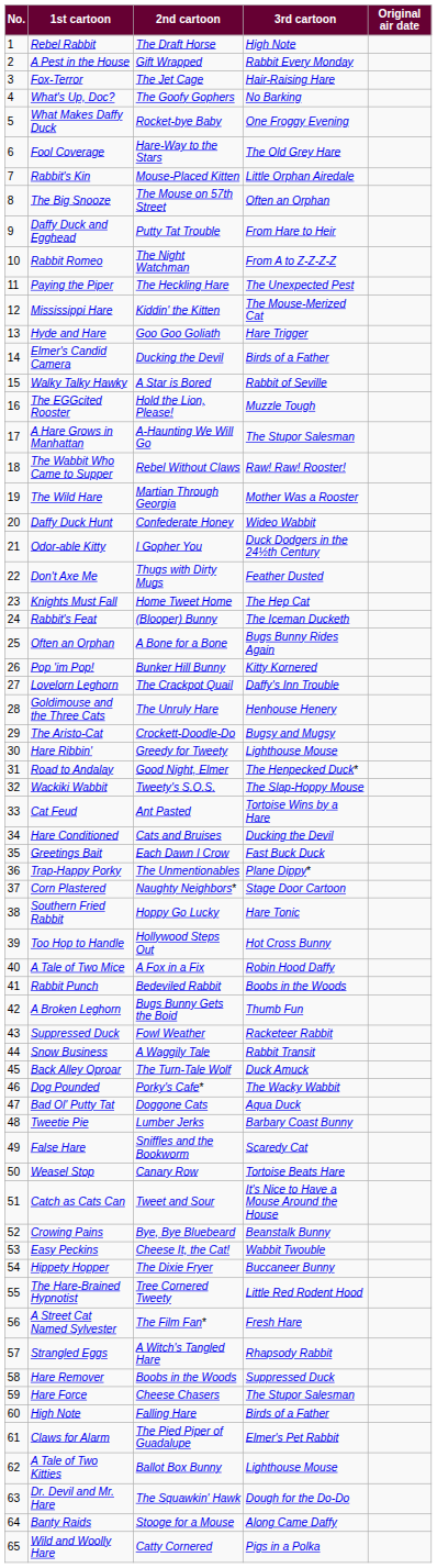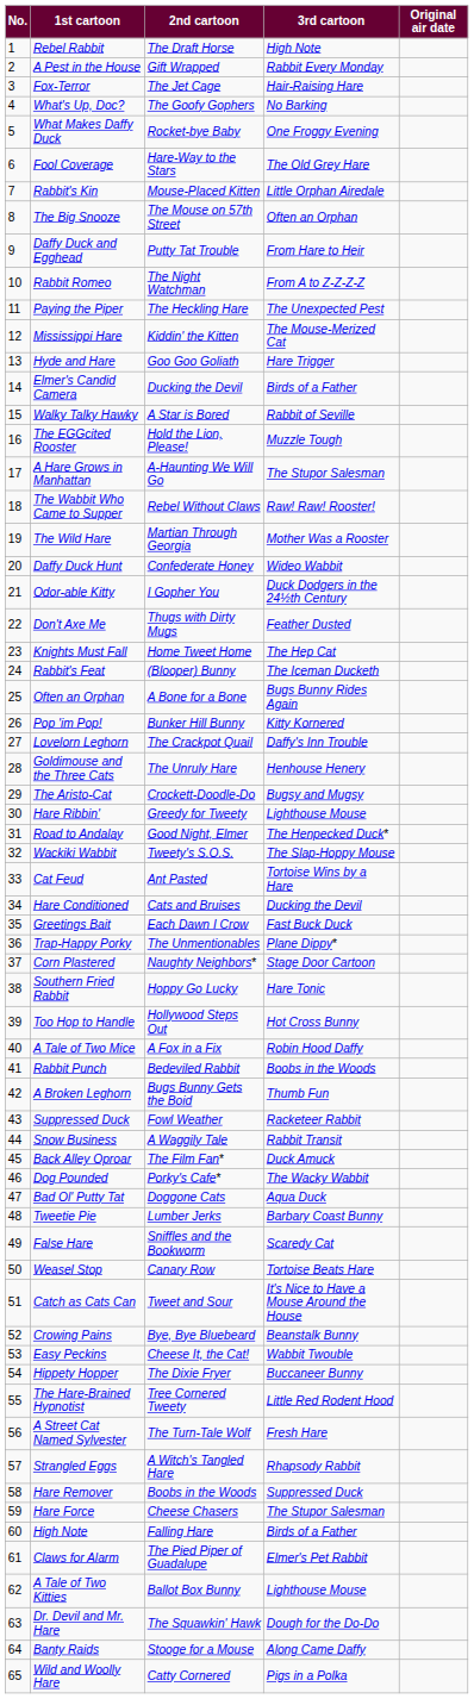 <table class="wikitable plainrowheaders">
 <tr>
 <th style="background:#603; color:#fff;">No.</th>
 <th style="background:#603; color:#fff;">1st cartoon</th>
 <th style="background:#603; color:#fff;">2nd cartoon</th>
 <th style="background:#603; color:#fff;">3rd cartoon</th>
 <th style="background:#603; color:#fff;">Original air date</th>
 </tr>
 <tr>
 <td>1</td>
 <td><em><a href='#'>Rebel Rabbit</a></em></td>
 <td><em><a href='#'>The Draft Horse</a></em></td>
 <td><em><a href='#'>High Note</a></em></td>
 <td></td>
 </tr>
 <tr>
 <td>2</td>
 <td><em><a href='#'>A Pest in the House</a></em></td>
 <td><em><a href='#'>Gift Wrapped</a></em></td>
 <td><em><a href='#'>Rabbit Every Monday</a></em></td>
 <td></td>
 </tr>
 <tr>
 <td>3</td>
 <td><em><a href='#'>Fox-Terror</a></em></td>
 <td><em><a href='#'>The Jet Cage</a></em></td>
 <td><em><a href='#'>Hair-Raising Hare</a></em></td>
 <td></td>
 </tr>
 <tr>
 <td>4</td>
 <td><em><a href='#'>What's Up, Doc?</a></em></td>
 <td><em><a href='#'>The Goofy Gophers</a></em></td>
 <td><em><a href='#'>No Barking</a></em></td>
 <td></td>
 </tr>
 <tr>
 <td>5</td>
 <td><em><a href='#'>What Makes Daffy Duck</a></em></td>
 <td><em><a href='#'>Rocket-bye Baby</a></em></td>
 <td><em><a href='#'>One Froggy Evening</a></em></td>
 <td></td>
 </tr>
 <tr>
 <td>6</td>
 <td><em><a href='#'>Fool Coverage</a></em></td>
 <td><em><a href='#'>Hare-Way to the Stars</a></em></td>
 <td><em><a href='#'>The Old Grey Hare</a></em></td>
 <td></td>
 </tr>
 <tr>
 <td>7</td>
 <td><em><a href='#'>Rabbit's Kin</a></em></td>
 <td><em><a href='#'>Mouse-Placed Kitten</a></em></td>
 <td><em><a href='#'>Little Orphan Airedale</a></em></td>
 <td></td>
 </tr>
 <tr>
 <td>8</td>
 <td><em><a href='#'>The Big Snooze</a></em></td>
 <td><em><a href='#'>The Mouse on 57th Street</a></em></td>
 <td><em><a href='#'>Often an Orphan</a></em></td>
 <td></td>
 </tr>
 <tr>
 <td>9</td>
 <td><em><a href='#'>Daffy Duck and Egghead</a></em></td>
 <td><em><a href='#'>Putty Tat Trouble</a></em></td>
 <td><em><a href='#'>From Hare to Heir</a></em></td>
 <td></td>
 </tr>
 <tr>
 <td>10</td>
 <td><em><a href='#'>Rabbit Romeo</a></em></td>
 <td><em><a href='#'>The Night Watchman</a></em></td>
 <td><em><a href='#'>From A to Z-Z-Z-Z</a></em></td>
 <td></td>
 </tr>
 <tr>
 <td>11</td>
 <td><em><a href='#'>Paying the Piper</a></em></td>
 <td><em><a href='#'>The Heckling Hare</a></em></td>
 <td><em><a href='#'>The Unexpected Pest</a></em></td>
 <td></td>
 </tr>
 <tr>
 <td>12</td>
 <td><em><a href='#'>Mississippi Hare</a></em></td>
 <td><em><a href='#'>Kiddin' the Kitten</a></em></td>
 <td><em><a href='#'>The Mouse-Merized Cat</a></em></td>
 <td></td>
 </tr>
 <tr>
 <td>13</td>
 <td><em><a href='#'>Hyde and Hare</a></em></td>
 <td><em><a href='#'>Goo Goo Goliath</a></em></td>
 <td><em><a href='#'>Hare Trigger</a></em></td>
 <td></td>
 </tr>
 <tr>
 <td>14</td>
 <td><em><a href='#'>Elmer's Candid Camera</a></em></td>
 <td><em><a href='#'>Ducking the Devil</a></em></td>
 <td><em><a href='#'>Birds of a Father</a></em></td>
 <td></td>
 </tr>
 <tr>
 <td>15</td>
 <td><em><a href='#'>Walky Talky Hawky</a></em></td>
 <td><em><a href='#'>A Star is Bored</a></em></td>
 <td><em><a href='#'>Rabbit of Seville</a></em></td>
 <td></td>
 </tr>
 <tr>
 <td>16</td>
 <td><em><a href='#'>The EGGcited Rooster</a></em></td>
 <td><em><a href='#'>Hold the Lion, Please!</a></em></td>
 <td><em><a href='#'>Muzzle Tough</a></em></td>
 <td></td>
 </tr>
 <tr>
 <td>17</td>
 <td><em><a href='#'>A Hare Grows in Manhattan</a></em></td>
 <td><em><a href='#'>A-Haunting We Will Go</a></em></td>
 <td><em><a href='#'>The Stupor Salesman</a></em></td>
 <td></td>
 </tr>
 <tr>
 <td>18</td>
 <td><em><a href='#'>The Wabbit Who Came to Supper</a></em></td>
 <td><em><a href='#'>Rebel Without Claws</a></em></td>
 <td><em><a href='#'>Raw! Raw! Rooster!</a></em></td>
 <td></td>
 </tr>
 <tr>
 <td>19</td>
 <td><em><a href='#'>The Wild Hare</a></em></td>
 <td><em><a href='#'>Martian Through Georgia</a></em></td>
 <td><em><a href='#'>Mother Was a Rooster</a></em></td>
 <td></td>
 </tr>
 <tr>
 <td>20</td>
 <td><em><a href='#'>Daffy Duck Hunt</a></em></td>
 <td><em><a href='#'>Confederate Honey</a></em></td>
 <td><em><a href='#'>Wideo Wabbit</a></em></td>
 <td></td>
 </tr>
 <tr>
 <td>21</td>
 <td><em><a href='#'>Odor-able Kitty</a></em></td>
 <td><em><a href='#'>I Gopher You</a></em></td>
 <td><em><a href='#'>Duck Dodgers in the 24½th Century</a></em></td>
 <td></td>
 </tr>
 <tr>
 <td>22</td>
 <td><em><a href='#'>Don't Axe Me</a></em></td>
 <td><em><a href='#'>Thugs with Dirty Mugs</a></em></td>
 <td><em><a href='#'>Feather Dusted</a></em></td>
 <td></td>
 </tr>
 <tr>
 <td>23</td>
 <td><em><a href='#'>Knights Must Fall</a></em></td>
 <td><em><a href='#'>Home Tweet Home</a></em></td>
 <td><em><a href='#'>The Hep Cat</a></em></td>
 <td></td>
 </tr>
 <tr>
 <td>24</td>
 <td><em><a href='#'>Rabbit's Feat</a></em></td>
 <td><em><a href='#'>(Blooper) Bunny</a></em></td>
 <td><em><a href='#'>The Iceman Ducketh</a></em></td>
 <td></td>
 </tr>
 <tr>
 <td>25</td>
 <td><em><a href='#'>Often an Orphan</a></em></td>
 <td><em><a href='#'>A Bone for a Bone</a></em></td>
 <td><em><a href='#'>Bugs Bunny Rides Again</a></em></td>
 <td></td>
 </tr>
 <tr>
 <td>26</td>
 <td><em><a href='#'>Pop 'im Pop!</a></em></td>
 <td><em><a href='#'>Bunker Hill Bunny</a></em></td>
 <td><em><a href='#'>Kitty Kornered</a></em></td>
 <td></td>
 </tr>
 <tr>
 <td>27</td>
 <td><em><a href='#'>Lovelorn Leghorn</a></em></td>
 <td><em><a href='#'>The Crackpot Quail</a></em></td>
 <td><em><a href='#'>Daffy's Inn Trouble</a></em></td>
 <td></td>
 </tr>
 <tr>
 <td>28</td>
 <td><em><a href='#'>Goldimouse and the Three Cats</a></em></td>
 <td><em><a href='#'>The Unruly Hare</a></em></td>
 <td><em><a href='#'>Henhouse Henery</a></em></td>
 <td></td>
 </tr>
 <tr>
 <td>29</td>
 <td><em><a href='#'>The Aristo-Cat</a></em></td>
 <td><em><a href='#'>Crockett-Doodle-Do</a></em></td>
 <td><em><a href='#'>Bugsy and Mugsy</a></em></td>
 <td></td>
 </tr>
 <tr>
 <td>30</td>
 <td><em><a href='#'>Hare Ribbin'</a></em></td>
 <td><em><a href='#'>Greedy for Tweety</a></em></td>
 <td><em><a href='#'>Lighthouse Mouse</a></em></td>
 <td></td>
 </tr>
 <tr>
 <td>31</td>
 <td><em><a href='#'>Road to Andalay</a></em></td>
 <td><em><a href='#'>Good Night, Elmer</a></em></td>
 <td><em><a href='#'>The Henpecked Duck</a></em>*</td>
 <td></td>
 </tr>
 <tr>
 <td>32</td>
 <td><em><a href='#'>Wackiki Wabbit</a></em></td>
 <td><em><a href='#'>Tweety's S.O.S.</a></em></td>
 <td><em><a href='#'>The Slap-Hoppy Mouse</a></em></td>
 <td></td>
 </tr>
 <tr>
 <td>33</td>
 <td><em><a href='#'>Cat Feud</a></em></td>
 <td><em><a href='#'>Ant Pasted</a></em></td>
 <td><em><a href='#'>Tortoise Wins by a Hare</a></em></td>
 <td></td>
 </tr>
 <tr>
 <td>34</td>
 <td><em><a href='#'>Hare Conditioned</a></em></td>
 <td><em><a href='#'>Cats and Bruises</a></em></td>
 <td><em><a href='#'>Ducking the Devil</a></em></td>
 <td></td>
 </tr>
 <tr>
 <td>35</td>
 <td><em><a href='#'>Greetings Bait</a></em></td>
 <td><em><a href='#'>Each Dawn I Crow</a></em></td>
 <td><em><a href='#'>Fast Buck Duck</a></em></td>
 <td></td>
 </tr>
 <tr>
 <td>36</td>
 <td><em><a href='#'>Trap-Happy Porky</a></em></td>
 <td><em><a href='#'>The Unmentionables</a></em></td>
 <td><em><a href='#'>Plane Dippy</a></em>*</td>
 <td></td>
 </tr>
 <tr>
 <td>37</td>
 <td><em><a href='#'>Corn Plastered</a></em></td>
 <td><em><a href='#'>Naughty Neighbors</a></em>*</td>
 <td><em><a href='#'>Stage Door Cartoon</a></em></td>
 <td></td>
 </tr>
 <tr>
 <td>38</td>
 <td><em><a href='#'>Southern Fried Rabbit</a></em></td>
 <td><em><a href='#'>Hoppy Go Lucky</a></em></td>
 <td><em><a href='#'>Hare Tonic</a></em></td>
 <td></td>
 </tr>
 <tr>
 <td>39</td>
 <td><em><a href='#'>Too Hop to Handle</a></em></td>
 <td><em><a href='#'>Hollywood Steps Out</a></em></td>
 <td><em><a href='#'>Hot Cross Bunny</a></em></td>
 <td></td>
 </tr>
 <tr>
 <td>40</td>
 <td><em><a href='#'>A Tale of Two Mice</a></em></td>
 <td><em><a href='#'>A Fox in a Fix</a></em></td>
 <td><em><a href='#'>Robin Hood Daffy</a></em></td>
 <td></td>
 </tr>
 <tr>
 <td>41</td>
 <td><em><a href='#'>Rabbit Punch</a></em></td>
 <td><em><a href='#'>Bedeviled Rabbit</a></em></td>
 <td><em><a href='#'>Boobs in the Woods</a></em></td>
 <td></td>
 </tr>
 <tr>
 <td>42</td>
 <td><em><a href='#'>A Broken Leghorn</a></em></td>
 <td><em><a href='#'>Bugs Bunny Gets the Boid</a></em></td>
 <td><em><a href='#'>Thumb Fun</a></em></td>
 <td></td>
 </tr>
 <tr>
 <td>43</td>
 <td><em><a href='#'>Suppressed Duck</a></em></td>
 <td><em><a href='#'>Fowl Weather</a></em></td>
 <td><em><a href='#'>Racketeer Rabbit</a></em></td>
 <td></td>
 </tr>
 <tr>
 <td>44</td>
 <td><em><a href='#'>Snow Business</a></em></td>
 <td><em><a href='#'>A Waggily Tale</a></em></td>
 <td><em><a href='#'>Rabbit Transit</a></em></td>
 <td></td>
 </tr>
 <tr>
 <td>45</td>
 <td><em><a href='#'>Back Alley Oproar</a></em></td>
-<td><em><a href='#'>The Turn-Tale Wolf</a></em></td>
+<td><em><a href='#'>The Film Fan</a></em>*</td>
 <td><em><a href='#'>Duck Amuck</a></em></td>
 <td></td>
 </tr>
 <tr>
 <td>46</td>
 <td><em><a href='#'>Dog Pounded</a></em></td>
 <td><em><a href='#'>Porky's Cafe</a></em>*</td>
 <td><em><a href='#'>The Wacky Wabbit</a></em></td>
 <td></td>
 </tr>
 <tr>
 <td>47</td>
 <td><em><a href='#'>Bad Ol' Putty Tat</a></em></td>
 <td><em><a href='#'>Doggone Cats</a></em></td>
 <td><em><a href='#'>Aqua Duck</a></em></td>
 <td></td>
 </tr>
 <tr>
 <td>48</td>
 <td><em><a href='#'>Tweetie Pie</a></em></td>
 <td><em><a href='#'>Lumber Jerks</a></em></td>
 <td><em><a href='#'>Barbary Coast Bunny</a></em></td>
 <td></td>
 </tr>
 <tr>
 <td>49</td>
 <td><em><a href='#'>False Hare</a></em></td>
 <td><em><a href='#'>Sniffles and the Bookworm</a></em></td>
 <td><em><a href='#'>Scaredy Cat</a></em></td>
 <td></td>
 </tr>
 <tr>
 <td>50</td>
 <td><em><a href='#'>Weasel Stop</a></em></td>
 <td><em><a href='#'>Canary Row</a></em></td>
 <td><em><a href='#'>Tortoise Beats Hare</a></em></td>
 <td></td>
 </tr>
 <tr>
 <td>51</td>
 <td><em><a href='#'>Catch as Cats Can</a></em></td>
 <td><em><a href='#'>Tweet and Sour</a></em></td>
 <td><em><a href='#'>It's Nice to Have a Mouse Around the House</a></em></td>
 <td></td>
 </tr>
 <tr>
 <td>52</td>
 <td><em><a href='#'>Crowing Pains</a></em></td>
 <td><em><a href='#'>Bye, Bye Bluebeard</a></em></td>
 <td><em><a href='#'>Beanstalk Bunny</a></em></td>
 <td></td>
 </tr>
 <tr>
 <td>53</td>
 <td><em><a href='#'>Easy Peckins</a></em></td>
 <td><em><a href='#'>Cheese It, the Cat!</a></em></td>
 <td><em><a href='#'>Wabbit Twouble</a></em></td>
 <td></td>
 </tr>
 <tr>
 <td>54</td>
 <td><em><a href='#'>Hippety Hopper</a></em></td>
 <td><em><a href='#'>The Dixie Fryer</a></em></td>
 <td><em><a href='#'>Buccaneer Bunny</a></em></td>
 <td></td>
 </tr>
 <tr>
 <td>55</td>
 <td><em><a href='#'>The Hare-Brained Hypnotist</a></em></td>
 <td><em><a href='#'>Tree Cornered Tweety</a></em></td>
 <td><em><a href='#'>Little Red Rodent Hood</a></em></td>
 <td></td>
 </tr>
 <tr>
 <td>56</td>
 <td><em><a href='#'>A Street Cat Named Sylvester</a></em></td>
-<td><em><a href='#'>The Film Fan</a></em>*</td>
+<td><em><a href='#'>The Turn-Tale Wolf</a></em></td>
 <td><em><a href='#'>Fresh Hare</a></em></td>
 <td></td>
 </tr>
 <tr>
 <td>57</td>
 <td><em><a href='#'>Strangled Eggs</a></em></td>
 <td><em><a href='#'>A Witch's Tangled Hare</a></em></td>
 <td><em><a href='#'>Rhapsody Rabbit</a></em></td>
 <td></td>
 </tr>
 <tr>
 <td>58</td>
 <td><em><a href='#'>Hare Remover</a></em></td>
 <td><em><a href='#'>Boobs in the Woods</a></em></td>
 <td><em><a href='#'>Suppressed Duck</a></em></td>
 <td></td>
 </tr>
 <tr>
 <td>59</td>
 <td><em><a href='#'>Hare Force</a></em></td>
 <td><em><a href='#'>Cheese Chasers</a></em></td>
 <td><em><a href='#'>The Stupor Salesman</a></em></td>
 <td></td>
 </tr>
 <tr>
 <td>60</td>
 <td><em><a href='#'>High Note</a></em></td>
 <td><em><a href='#'>Falling Hare</a></em></td>
 <td><em><a href='#'>Birds of a Father</a></em></td>
 <td></td>
 </tr>
 <tr>
 <td>61</td>
 <td><em><a href='#'>Claws for Alarm</a></em></td>
 <td><em><a href='#'>The Pied Piper of Guadalupe</a></em></td>
 <td><em><a href='#'>Elmer's Pet Rabbit</a></em></td>
 <td></td>
 </tr>
 <tr>
 <td>62</td>
 <td><em><a href='#'>A Tale of Two Kitties</a></em></td>
 <td><em><a href='#'>Ballot Box Bunny</a></em></td>
 <td><em><a href='#'>Lighthouse Mouse</a></em></td>
 <td></td>
 </tr>
 <tr>
 <td>63</td>
 <td><em><a href='#'>Dr. Devil and Mr. Hare</a></em></td>
 <td><em><a href='#'>The Squawkin' Hawk</a></em></td>
 <td><em><a href='#'>Dough for the Do-Do</a></em></td>
 <td></td>
 </tr>
 <tr>
 <td>64</td>
 <td><em><a href='#'>Banty Raids</a></em></td>
 <td><em><a href='#'>Stooge for a Mouse</a></em></td>
 <td><em><a href='#'>Along Came Daffy</a></em></td>
 <td></td>
 </tr>
 <tr>
 <td>65</td>
 <td><em><a href='#'>Wild and Woolly Hare</a></em></td>
 <td><em><a href='#'>Catty Cornered</a></em></td>
 <td><em><a href='#'>Pigs in a Polka</a></em></td>
 <td></td>
 </tr>
 </table>
